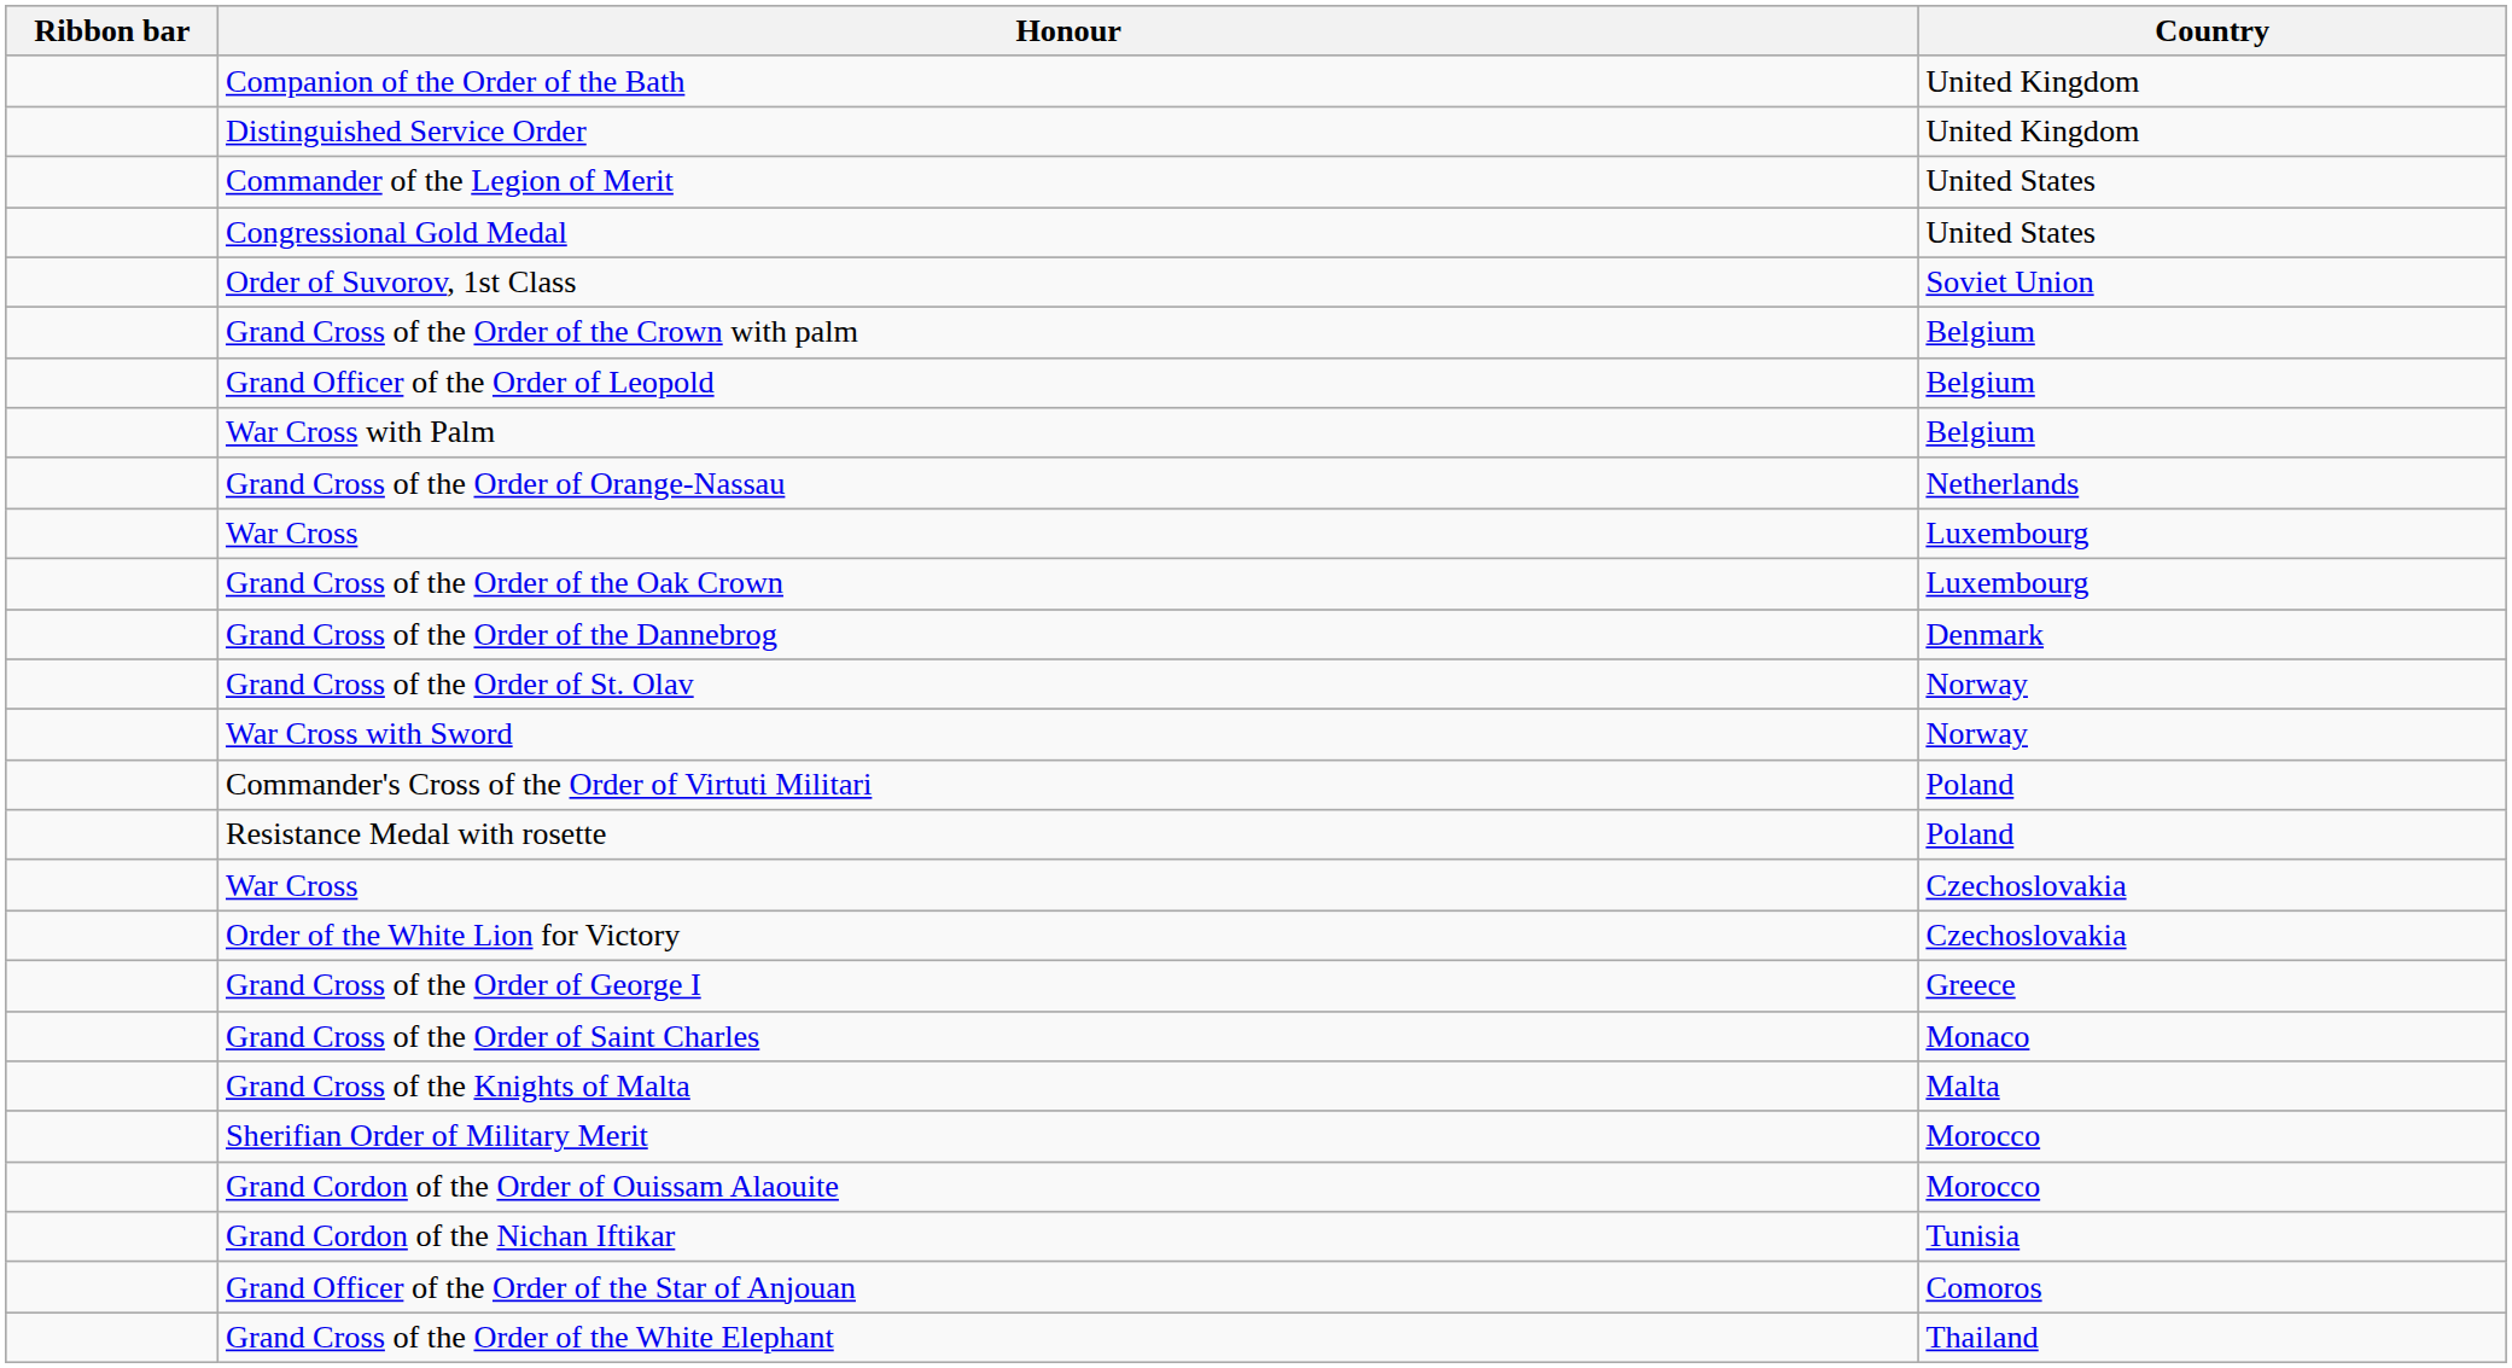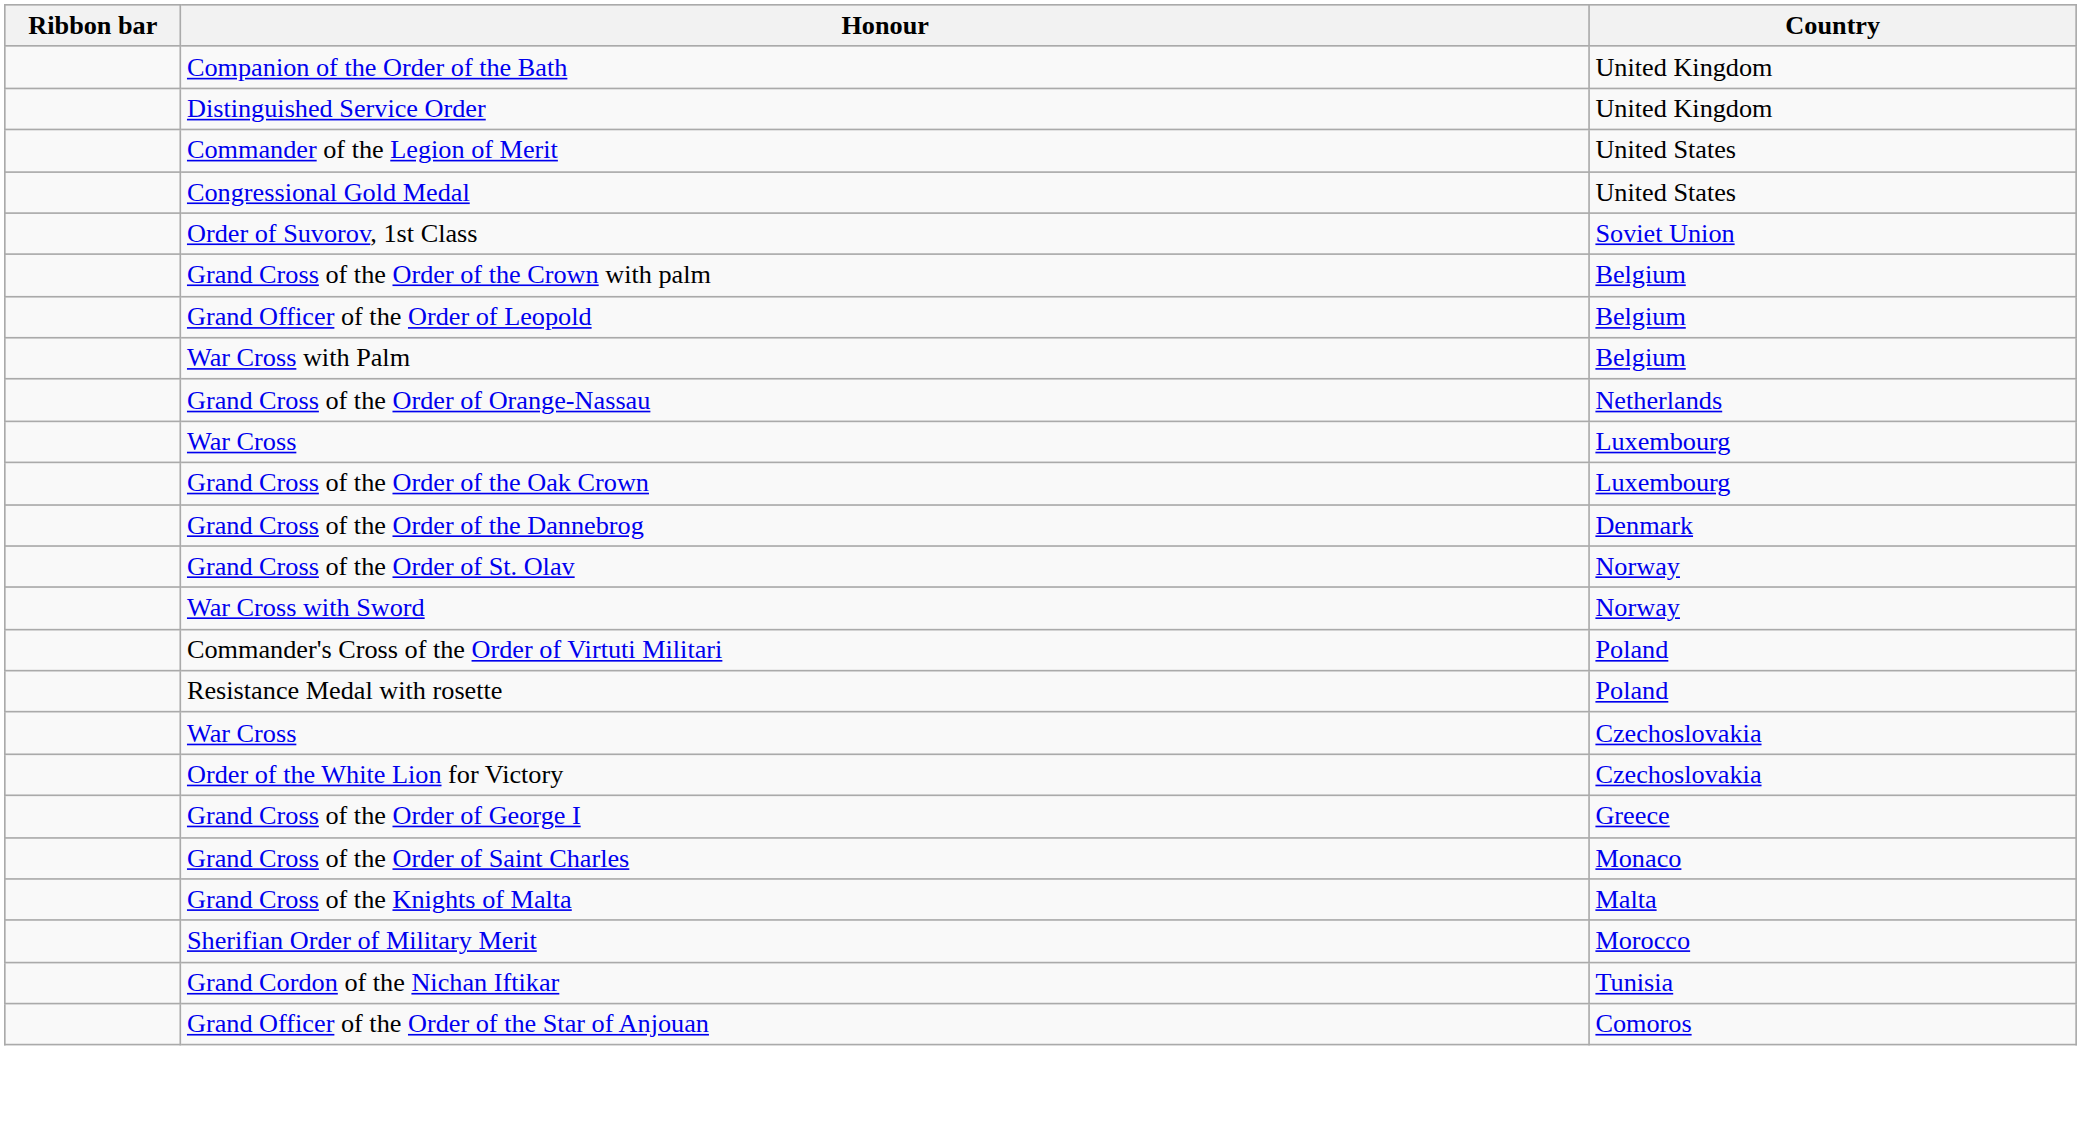 <table class="wikitable"  style="width: 100%">
 <tr>
 <th style="width:100px;">Ribbon bar</th>
 <th>Honour</th>
 <th>Country</th>
 </tr>
 <tr>
 <td></td>
 <td><a href='#'>Companion of the Order of the Bath</a></td>
 <td>United Kingdom</td>
 </tr>
 <tr>
 <td></td>
 <td><a href='#'>Distinguished Service Order</a></td>
 <td>United Kingdom</td>
 </tr>
 <tr>
 <td></td>
 <td><a href='#'>Commander</a> of the <a href='#'>Legion of Merit</a></td>
 <td>United States</td>
 </tr>
 <tr>
 <td></td>
 <td><a href='#'>Congressional Gold Medal</a></td>
 <td>United States</td>
 </tr>
 <tr>
 <td></td>
 <td><a href='#'>Order of Suvorov</a>, 1st Class</td>
 <td><a href='#'>Soviet Union</a></td>
 </tr>
 <tr>
 <td><span></span></td>
 <td><a href='#'>Grand Cross</a> of the <a href='#'>Order of the Crown</a> with palm</td>
 <td><a href='#'>Belgium</a></td>
 </tr>
 <tr>
 <td></td>
 <td><a href='#'>Grand Officer</a> of the <a href='#'>Order of Leopold</a></td>
 <td><a href='#'>Belgium</a></td>
 </tr>
 <tr>
 <td></td>
 <td><a href='#'>War Cross</a> with Palm</td>
 <td><a href='#'>Belgium</a></td>
 </tr>
 <tr>
 <td></td>
 <td><a href='#'>Grand Cross</a> of the <a href='#'>Order of Orange-Nassau</a></td>
 <td><a href='#'>Netherlands</a></td>
 </tr>
 <tr>
 <td></td>
 <td><a href='#'>War Cross</a></td>
 <td><a href='#'>Luxembourg</a></td>
 </tr>
 <tr>
 <td></td>
 <td><a href='#'>Grand Cross</a> of the <a href='#'>Order of the Oak Crown</a></td>
 <td><a href='#'>Luxembourg</a></td>
 </tr>
 <tr>
 <td></td>
 <td><a href='#'>Grand Cross</a> of the <a href='#'>Order of the Dannebrog</a></td>
 <td><a href='#'>Denmark</a></td>
 </tr>
 <tr>
 <td></td>
 <td><a href='#'>Grand Cross</a> of the <a href='#'>Order of St. Olav</a></td>
 <td><a href='#'>Norway</a></td>
 </tr>
 <tr>
 <td></td>
 <td><a href='#'>War Cross with Sword</a></td>
 <td><a href='#'>Norway</a></td>
 </tr>
 <tr>
 <td></td>
 <td>Commander's Cross of the <a href='#'>Order of Virtuti Militari</a></td>
 <td><a href='#'>Poland</a></td>
 </tr>
 <tr>
 <td></td>
 <td>Resistance Medal with rosette</td>
 <td><a href='#'>Poland</a></td>
 </tr>
 <tr>
 <td></td>
 <td><a href='#'>War Cross</a></td>
 <td><a href='#'>Czechoslovakia</a></td>
 </tr>
 <tr>
 <td></td>
 <td><a href='#'>Order of the White Lion</a> for Victory</td>
 <td><a href='#'>Czechoslovakia</a></td>
 </tr>
 <tr>
 <td></td>
 <td><a href='#'>Grand Cross</a> of the <a href='#'>Order of George I</a></td>
 <td><a href='#'>Greece</a></td>
 </tr>
 <tr>
 <td></td>
 <td><a href='#'>Grand Cross</a> of the <a href='#'>Order of Saint Charles</a></td>
 <td><a href='#'>Monaco</a></td>
 </tr>
 <tr>
 <td></td>
 <td><a href='#'>Grand Cross</a> of the <a href='#'>Knights of Malta</a></td>
 <td><a href='#'>Malta</a></td>
 </tr>
 <tr>
 <td></td>
 <td><a href='#'>Sherifian Order of Military Merit</a></td>
 <td><a href='#'>Morocco</a></td>
 </tr>
 <tr>
 <td></td>
-<td><a href='#'>Grand Cordon</a> of the <a href='#'>Order of Ouissam Alaouite</a></td>
-<td><a href='#'>Morocco</a></td>
-</tr>
-<tr>
-<td></td>
 <td><a href='#'>Grand Cordon</a> of the <a href='#'>Nichan Iftikar</a></td>
 <td><a href='#'>Tunisia</a></td>
 </tr>
 <tr>
 <td></td>
 <td><a href='#'>Grand Officer</a> of the <a href='#'>Order of the Star of Anjouan</a></td>
 <td><a href='#'>Comoros</a></td>
 </tr>
-<tr>
-<td></td>
-<td><a href='#'>Grand Cross</a> of the <a href='#'>Order of the White Elephant</a></td>
-<td><a href='#'>Thailand</a></td>
-</tr>
 </table>
